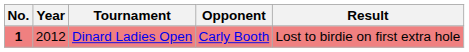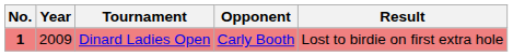 <table class="wikitable" style="font-size:95%;">
 <tr>
 <th>No.</th>
 <th>Year</th>
 <th>Tournament</th>
 <th>Opponent</th>
 <th>Result</th>
 </tr>
 <tr style="background:#F08080;">
 <td align=center><strong>1</strong></td>
-<td>2012</td>
+<td>2009</td>
 <td><a href='#'>Dinard Ladies Open</a></td>
 <td> <a href='#'>Carly Booth</a></td>
 <td>Lost to birdie on first extra hole</td>
 </tr>
 </table>
